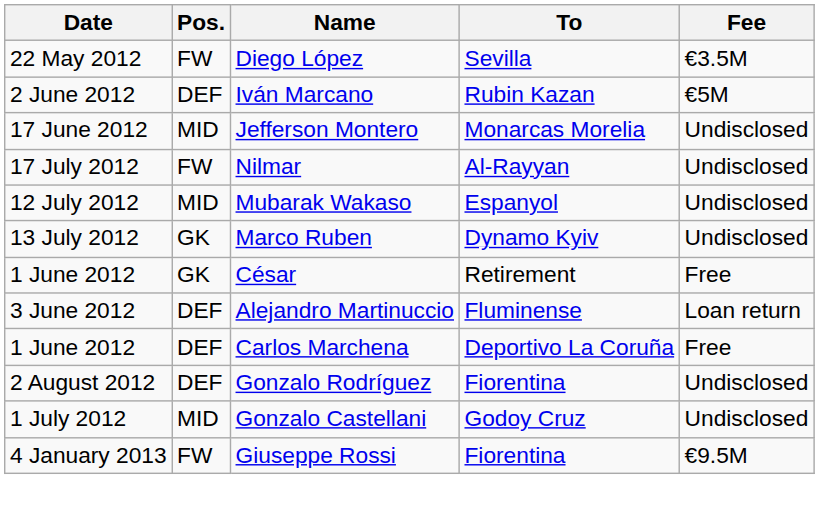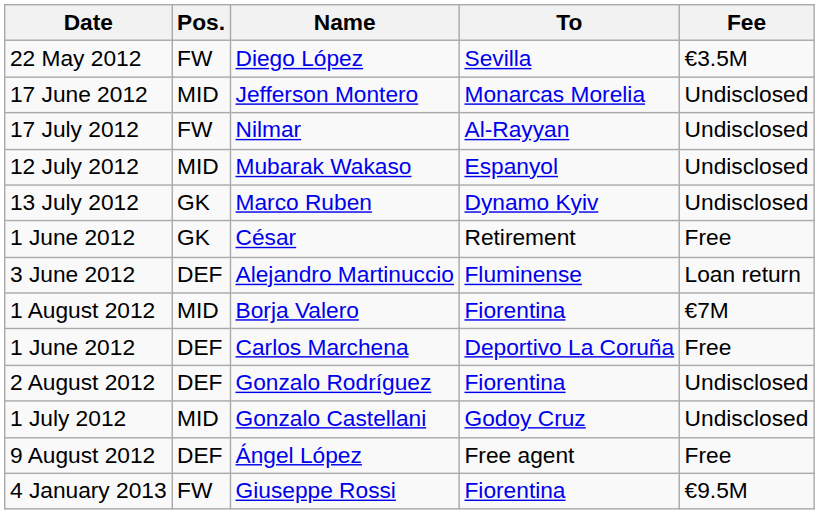 <table class="wikitable">
 <tr>
 <th>Date</th>
 <th>Pos.</th>
 <th>Name</th>
 <th>To</th>
 <th>Fee</th>
 </tr>
 <tr>
 <td>22 May 2012</td>
 <td>FW</td>
 <td> <a href='#'>Diego López</a></td>
 <td> <a href='#'>Sevilla</a></td>
 <td>€3.5M</td>
-</tr>
-<tr>
-<td>2 June 2012</td>
-<td>DEF</td>
-<td> <a href='#'>Iván Marcano</a></td>
-<td> <a href='#'>Rubin Kazan</a></td>
-<td>€5M</td>
 </tr>
 <tr>
 <td>17 June 2012</td>
 <td>MID</td>
 <td> <a href='#'>Jefferson Montero</a></td>
 <td> <a href='#'>Monarcas Morelia</a></td>
 <td>Undisclosed</td>
 </tr>
 <tr>
 <td>17 July 2012</td>
 <td>FW</td>
 <td> <a href='#'>Nilmar</a></td>
 <td> <a href='#'>Al-Rayyan</a></td>
 <td>Undisclosed</td>
 </tr>
 <tr>
 <td>12 July 2012</td>
 <td>MID</td>
 <td> <a href='#'>Mubarak Wakaso</a></td>
 <td> <a href='#'>Espanyol</a></td>
 <td>Undisclosed</td>
 </tr>
 <tr>
 <td>13 July 2012</td>
 <td>GK</td>
 <td> <a href='#'>Marco Ruben</a></td>
 <td> <a href='#'>Dynamo Kyiv</a></td>
 <td>Undisclosed</td>
 </tr>
 <tr>
 <td>1 June 2012</td>
 <td>GK</td>
 <td> <a href='#'>César</a></td>
 <td>Retirement</td>
 <td>Free</td>
 </tr>
 <tr>
 <td>3 June 2012</td>
 <td>DEF</td>
 <td> <a href='#'>Alejandro Martinuccio</a></td>
 <td> <a href='#'>Fluminense</a></td>
 <td>Loan return</td>
 </tr>
 <tr>
+<td>1 August 2012</td>
+<td>MID</td>
+<td> <a href='#'>Borja Valero</a></td>
+<td> <a href='#'>Fiorentina</a></td>
+<td>€7M</td>
+</tr>
+<tr>
 <td>1 June 2012</td>
 <td>DEF</td>
 <td> <a href='#'>Carlos Marchena</a></td>
 <td> <a href='#'>Deportivo La Coruña</a></td>
 <td>Free</td>
 </tr>
 <tr>
 <td>2 August 2012</td>
 <td>DEF</td>
 <td> <a href='#'>Gonzalo Rodríguez</a></td>
 <td> <a href='#'>Fiorentina</a></td>
 <td>Undisclosed</td>
 </tr>
 <tr>
 <td>1 July 2012</td>
 <td>MID</td>
 <td> <a href='#'>Gonzalo Castellani</a></td>
 <td> <a href='#'>Godoy Cruz</a></td>
 <td>Undisclosed</td>
 </tr>
 <tr>
+<td>9 August 2012</td>
+<td>DEF</td>
+<td> <a href='#'>Ángel López</a></td>
+<td>Free agent</td>
+<td>Free</td>
+</tr>
+<tr>
 <td>4 January 2013</td>
 <td>FW</td>
 <td> <a href='#'>Giuseppe Rossi</a></td>
 <td> <a href='#'>Fiorentina</a></td>
 <td>€9.5M</td>
 </tr>
 </table>
